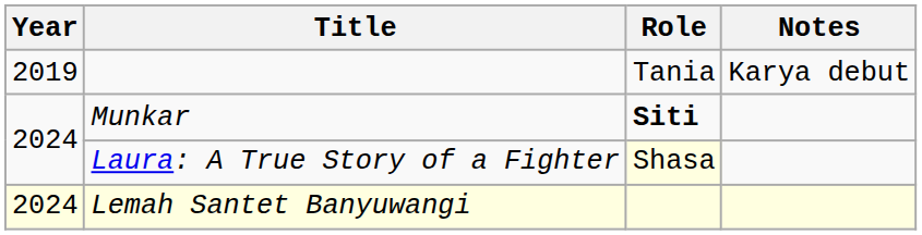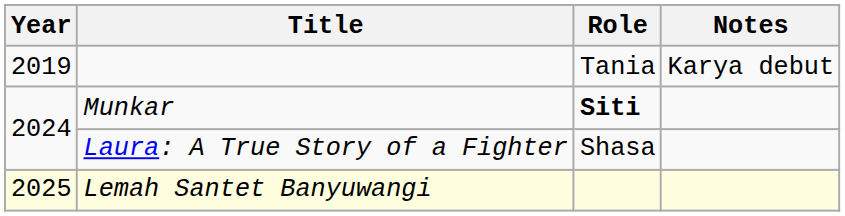 <table class="wikitable sortable">
 <tr>
 <th>Year</th>
 <th>Title</th>
 <th>Role</th>
 <th>Notes</th>
 </tr>
 <tr>
 <td>2019</td>
 <td><em></em></td>
 <td>Tania</td>
 <td>Karya debut</td>
 </tr>
 <tr>
 <td rowspan="2">2024</td>
 <td><em>Munkar</em></td>
 <td><strong>Siti</strong></td>
 <td></td>
 </tr>
 <tr>
 <td><em><a href='#'>Laura</a>: A True Story of a Fighter</em></td>
-<td style="background: lightyellow;">Shasa</td>
+<td>Shasa</td>
 <td></td>
 </tr>
 <tr style="background-color:#FFFFE0; color:black;">
-<td>2024</td>
+<td>2025</td>
 <td><em>Lemah Santet Banyuwangi</em></td>
 <td></td>
 <td></td>
 </tr>
 </table>
